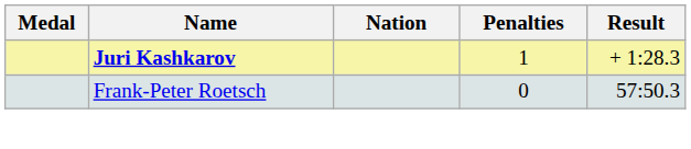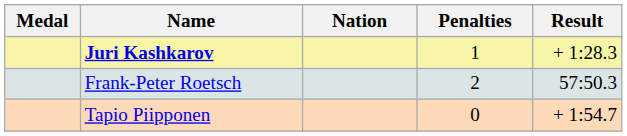 <table class=wikitable style="border:1px solid #AAAAAA;font-size:90%">
 <tr bgcolor="#E4E4E4">
 <th style="border-bottom:1px solid #AAAAAA" width=50>Medal</th>
 <th style="border-bottom:1px solid #AAAAAA" width=160>Name</th>
 <th style="border-bottom:1px solid #AAAAAA" width=80>Nation</th>
 <th style="border-bottom:1px solid #AAAAAA" width=80>Penalties</th>
 <th style="border-bottom:1px solid #AAAAAA" width=60>Result</th>
 </tr>
 <tr bgcolor="#F7F6A8">
 <td align="center"></td>
 <td><strong><a href='#'>Juri Kashkarov</a></strong></td>
 <td align="center"></td>
 <td align="center">1</td>
 <td align="right">+ 1:28.3</td>
 </tr>
 <tr bgcolor="#DCE5E5">
 <td align="center"></td>
 <td><a href='#'>Frank-Peter Roetsch</a></td>
 <td align="center"></td>
-<td align="center">0</td>
+<td align="center">2</td>
 <td align="right">57:50.3</td>
 </tr>
+<tr bgcolor="#FFDAB9">
+<td align="center"></td>
+<td><a href='#'>Tapio Piipponen</a></td>
+<td align="center"></td>
+<td align="center">0</td>
+<td align="right">+ 1:54.7</td>
+</tr>
 </table>
